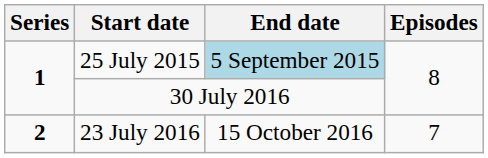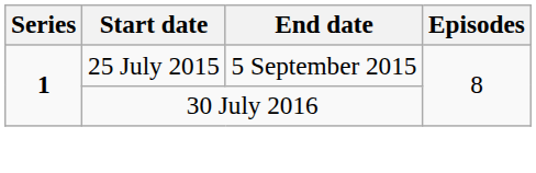 <table class="wikitable" style="text-align:center;">
 <tr>
 <th>Series</th>
 <th>Start date</th>
 <th>End date</th>
 <th>Episodes</th>
 </tr>
 <tr>
 <td rowspan="2"><strong>1</strong></td>
 <td>25 July 2015</td>
-<td style="background: lightblue;">5 September 2015</td>
+<td>5 September 2015</td>
 <td rowspan="2">8</td>
 </tr>
 <tr>
 <td colspan="2">30 July 2016</td>
 </tr>
-<tr>
-<td><strong>2</strong></td>
-<td>23 July 2016</td>
-<td>15 October 2016</td>
-<td>7</td>
-</tr>
 </table>
